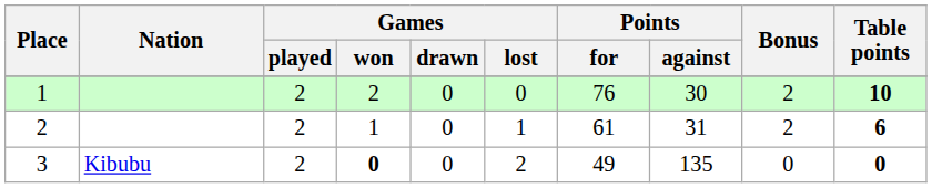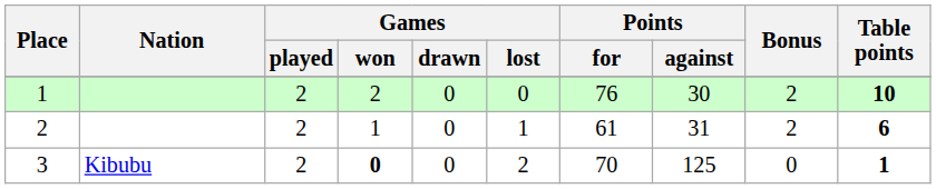 <table class="wikitable">
 <tr>
 <th rowspan=2 width="8%">Place</th>
 <th rowspan=2 width="20%">Nation</th>
 <th colspan=4 width="32%">Games</th>
 <th colspan=2 width="30%">Points</th>
 <th rowspan=2 width="10%">Bonus</th>
 <th rowspan=2 width="10%">Table<br>points</th>
 </tr>
 <tr>
 <th width="8%">played</th>
 <th width="8%">won</th>
 <th width="8%">drawn</th>
 <th width="8%">lost</th>
 <th width="10%">for</th>
 <th width="10%">against</th>
 </tr>
 <tr>
 </tr>
 <tr bgcolor=#ccffcc align=center>
 <td>1</td>
 <td align=left></td>
 <td>2</td>
 <td>2</td>
 <td>0</td>
 <td>0</td>
 <td>76</td>
 <td>30</td>
 <td>2</td>
 <td><strong>10</strong></td>
 </tr>
 <tr bgcolor=#ffffff align=center>
 <td>2</td>
 <td align=left></td>
 <td>2</td>
 <td>1</td>
 <td>0</td>
 <td>1</td>
 <td>61</td>
 <td>31</td>
 <td>2</td>
 <td><strong>6</strong></td>
 </tr>
 <tr bgcolor=#ffffff align=center>
 <td>3</td>
 <td align=left> <a href='#'>Kibubu</a></td>
 <td>2</td>
 <td><strong>0</strong></td>
 <td>0</td>
 <td>2</td>
-<td>49</td>
-<td>135</td>
+<td>70</td>
+<td>125</td>
 <td>0</td>
-<td><strong>0</strong></td>
+<td><strong>1</strong></td>
 </tr>
 </table>
